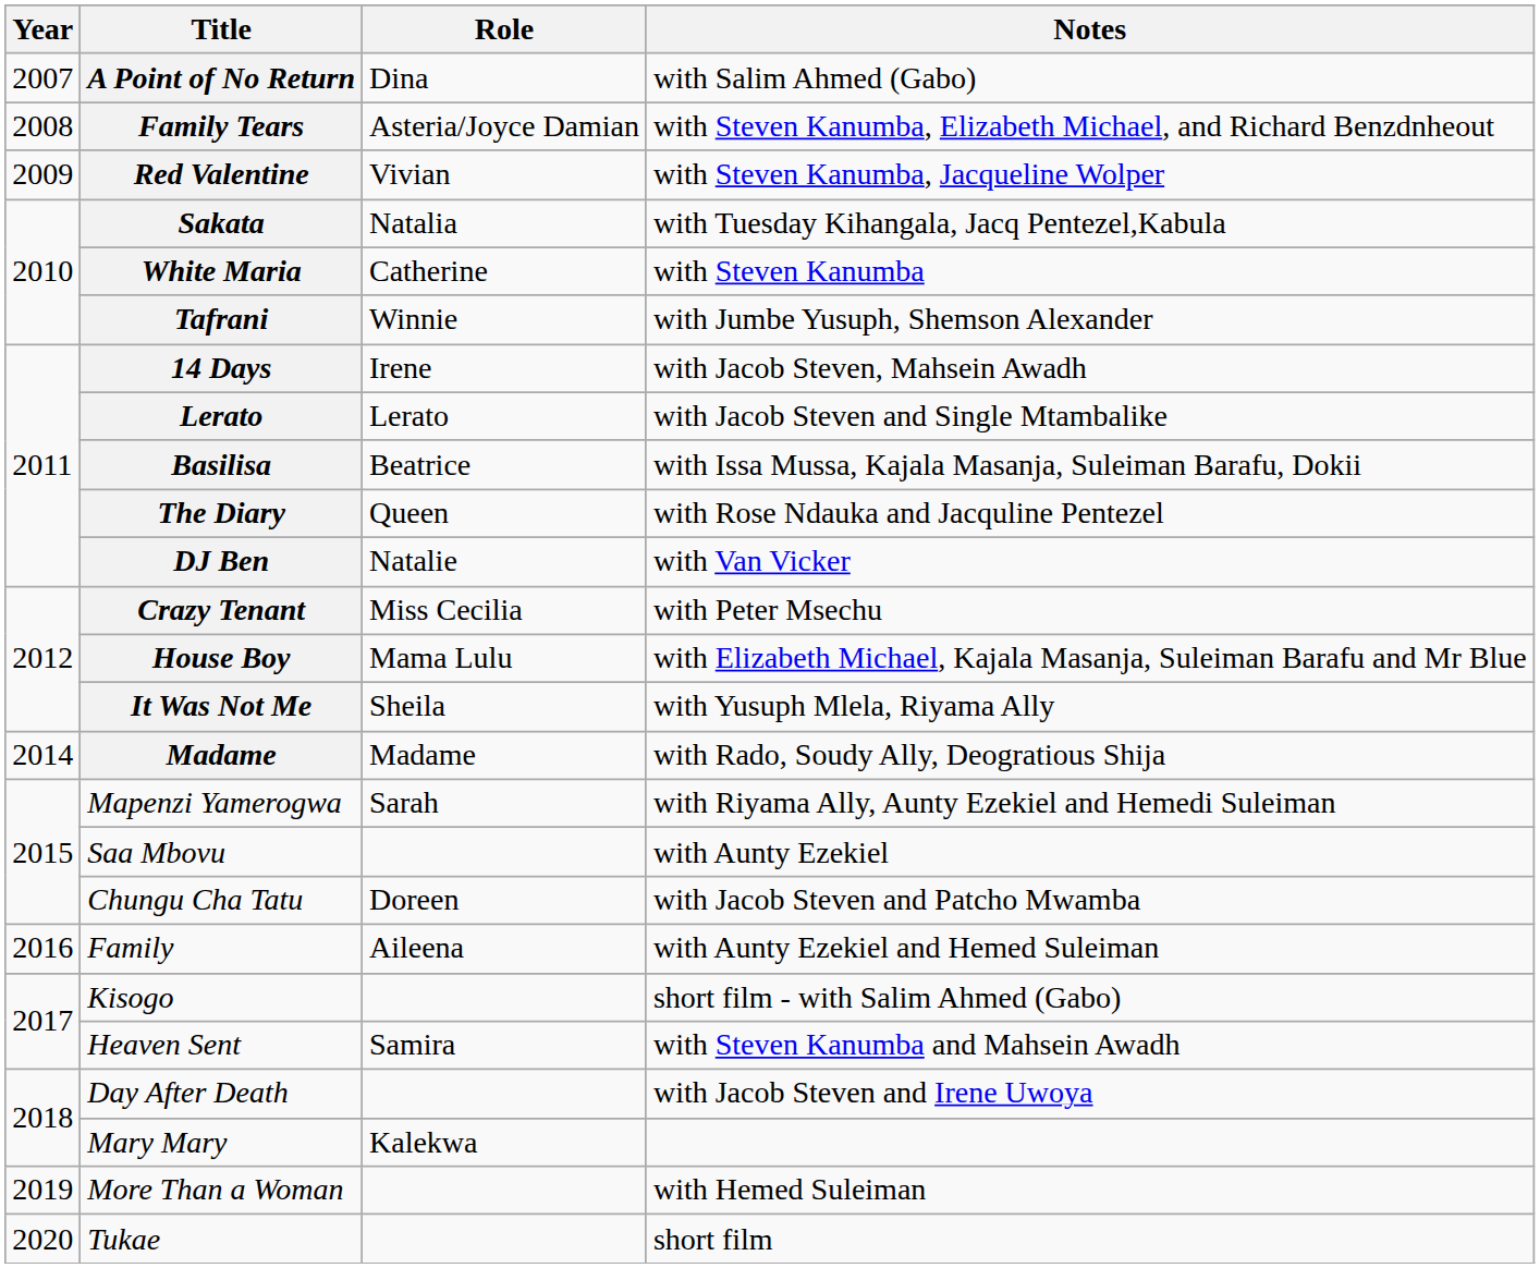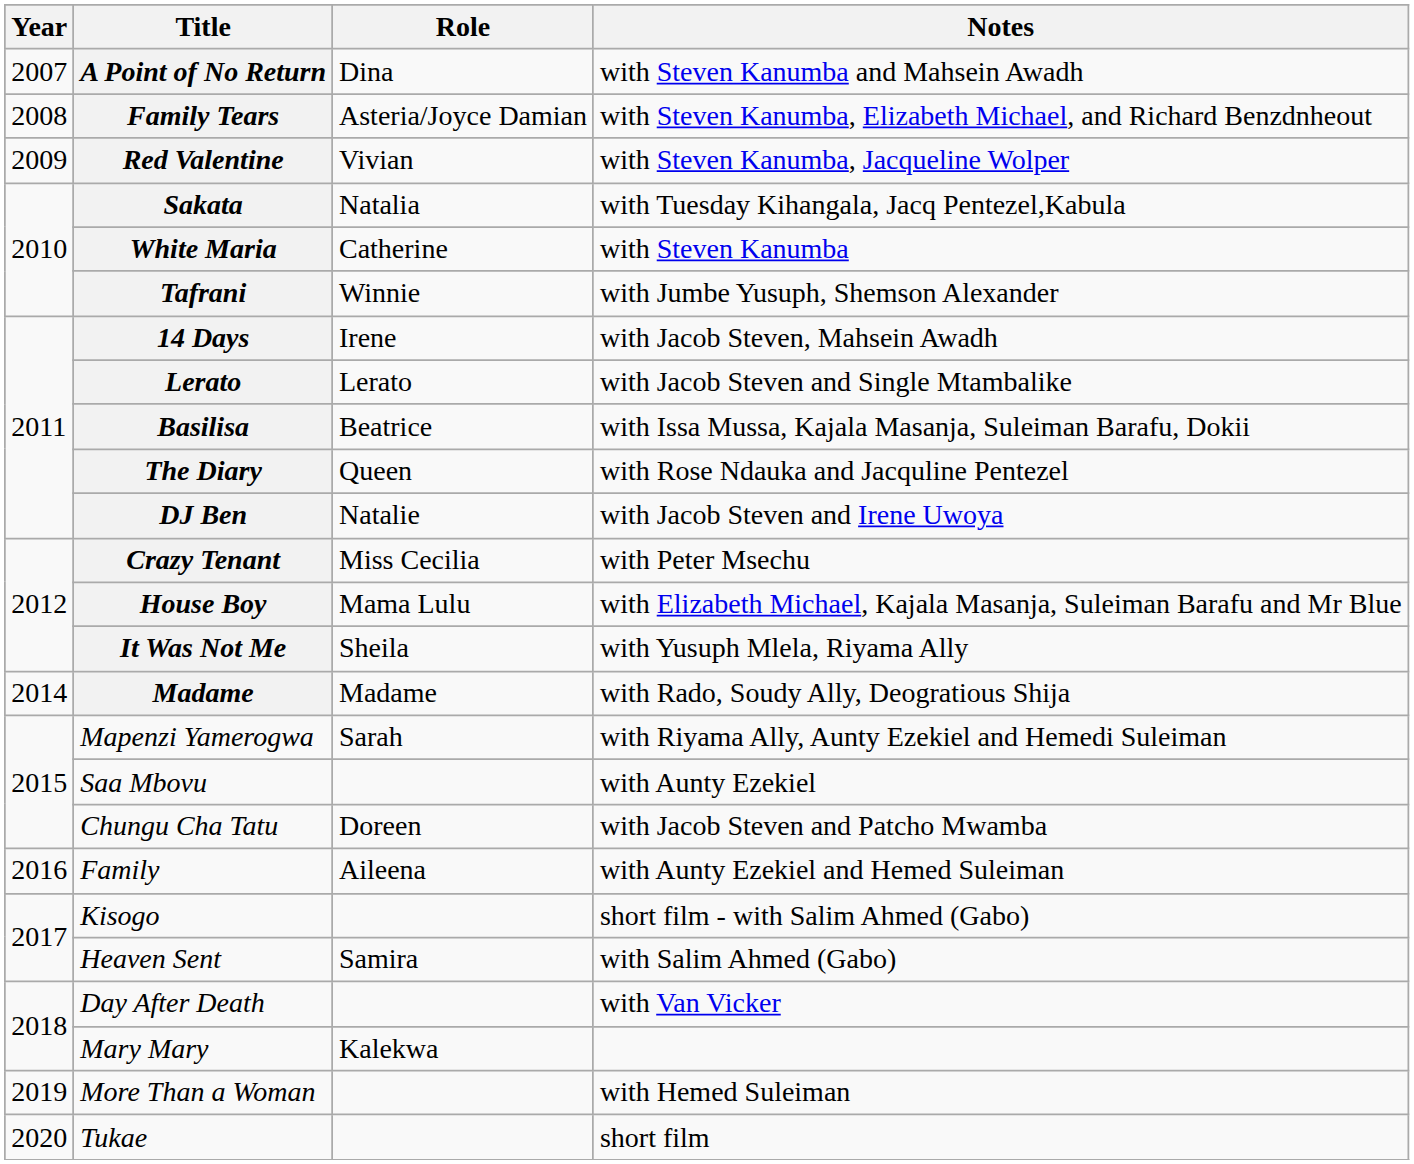 <table class="wikitable plainrowheaders sortable">
 <tr>
 <th scope="col">Year</th>
 <th scope="col">Title</th>
 <th scope="col">Role</th>
 <th scope="col">Notes</th>
 </tr>
 <tr>
 <td>2007</td>
 <th scope="row"><em>A Point of No Return</em></th>
 <td>Dina</td>
-<td>with Salim Ahmed (Gabo)</td>
+<td>with <a href='#'>Steven Kanumba</a> and Mahsein Awadh</td>
 </tr>
 <tr>
 <td>2008</td>
 <th scope="row"><em>Family Tears</em></th>
 <td>Asteria/Joyce Damian</td>
 <td>with <a href='#'>Steven Kanumba</a>, <a href='#'>Elizabeth Michael</a>, and Richard Benzdnheout</td>
 </tr>
 <tr>
 <td>2009</td>
 <th scope="row"><em>Red Valentine</em></th>
 <td>Vivian</td>
 <td>with <a href='#'>Steven Kanumba</a>, <a href='#'>Jacqueline Wolper</a></td>
 </tr>
 <tr>
 <td rowspan=3>2010</td>
 <th scope="row"><em>Sakata</em></th>
 <td>Natalia</td>
 <td>with Tuesday Kihangala, Jacq Pentezel,Kabula</td>
 </tr>
 <tr>
 <th scope="row"><em>White Maria</em></th>
 <td>Catherine</td>
 <td>with <a href='#'>Steven Kanumba</a></td>
 </tr>
 <tr>
 <th scope="row"><em>Tafrani</em></th>
 <td>Winnie</td>
 <td>with Jumbe Yusuph, Shemson Alexander</td>
 </tr>
 <tr>
 <td rowspan=5>2011</td>
 <th scope="row"><em>14 Days</em></th>
 <td>Irene</td>
 <td>with Jacob Steven, Mahsein Awadh</td>
 </tr>
 <tr>
 <th scope="row"><em>Lerato</em></th>
 <td>Lerato</td>
 <td>with Jacob Steven and Single Mtambalike</td>
 </tr>
 <tr>
 <th scope="row"><em>Basilisa</em></th>
 <td>Beatrice</td>
 <td>with Issa Mussa, Kajala Masanja, Suleiman Barafu, Dokii</td>
 </tr>
 <tr>
 <th scope="row"><em>The Diary</em></th>
 <td>Queen</td>
 <td>with Rose Ndauka and Jacquline Pentezel</td>
 </tr>
 <tr>
 <th scope="row"><em>DJ Ben</em></th>
 <td>Natalie</td>
-<td>with <a href='#'>Van Vicker</a></td>
+<td>with Jacob Steven and <a href='#'>Irene Uwoya</a></td>
 </tr>
 <tr>
 <td rowspan=3>2012</td>
 <th scope="row"><em>Crazy Tenant</em></th>
 <td>Miss Cecilia</td>
 <td>with Peter Msechu</td>
 </tr>
 <tr>
 <th scope="row"><em>House Boy</em></th>
 <td>Mama Lulu</td>
 <td>with <a href='#'>Elizabeth Michael</a>, Kajala Masanja, Suleiman Barafu and Mr Blue</td>
 </tr>
 <tr>
 <th scope="row"><em>It Was Not Me</em></th>
 <td>Sheila</td>
 <td>with Yusuph Mlela, Riyama Ally</td>
 </tr>
 <tr>
 <td>2014</td>
 <th scope="row"><em>Madame</em></th>
 <td>Madame</td>
 <td>with Rado, Soudy Ally, Deogratious Shija</td>
 </tr>
 <tr>
 <td rowspan=3>2015</td>
 <td scope="row"><em>Mapenzi Yamerogwa</em></td>
 <td>Sarah</td>
 <td>with Riyama Ally, Aunty Ezekiel and Hemedi Suleiman</td>
 </tr>
 <tr>
 <td scope="row"><em>Saa Mbovu</em></td>
 <td></td>
 <td>with Aunty Ezekiel</td>
 </tr>
 <tr>
 <td scope="row"><em>Chungu Cha Tatu</em></td>
 <td>Doreen</td>
 <td>with Jacob Steven and Patcho Mwamba</td>
 </tr>
 <tr>
 <td>2016</td>
 <td scope="row"><em>Family</em></td>
 <td>Aileena</td>
 <td>with Aunty Ezekiel and Hemed Suleiman</td>
 </tr>
 <tr>
 <td rowspan=2>2017</td>
 <td><em>Kisogo</em></td>
 <td></td>
 <td>short film - with Salim Ahmed (Gabo)</td>
 </tr>
 <tr>
 <td><em>Heaven Sent</em></td>
 <td>Samira</td>
-<td>with <a href='#'>Steven Kanumba</a> and Mahsein Awadh</td>
+<td>with Salim Ahmed (Gabo)</td>
 </tr>
 <tr>
 <td rowspan=2>2018</td>
 <td><em>Day After Death</em></td>
 <td></td>
-<td>with Jacob Steven and <a href='#'>Irene Uwoya</a></td>
+<td>with <a href='#'>Van Vicker</a></td>
 </tr>
 <tr>
 <td><em>Mary Mary</em></td>
 <td>Kalekwa</td>
 <td></td>
 </tr>
 <tr>
 <td>2019</td>
 <td><em>More Than a Woman</em></td>
 <td></td>
 <td>with Hemed Suleiman</td>
 </tr>
 <tr>
 <td>2020</td>
 <td><em>Tukae</em></td>
 <td></td>
 <td>short film</td>
 </tr>
 <tr>
 </tr>
 </table>
